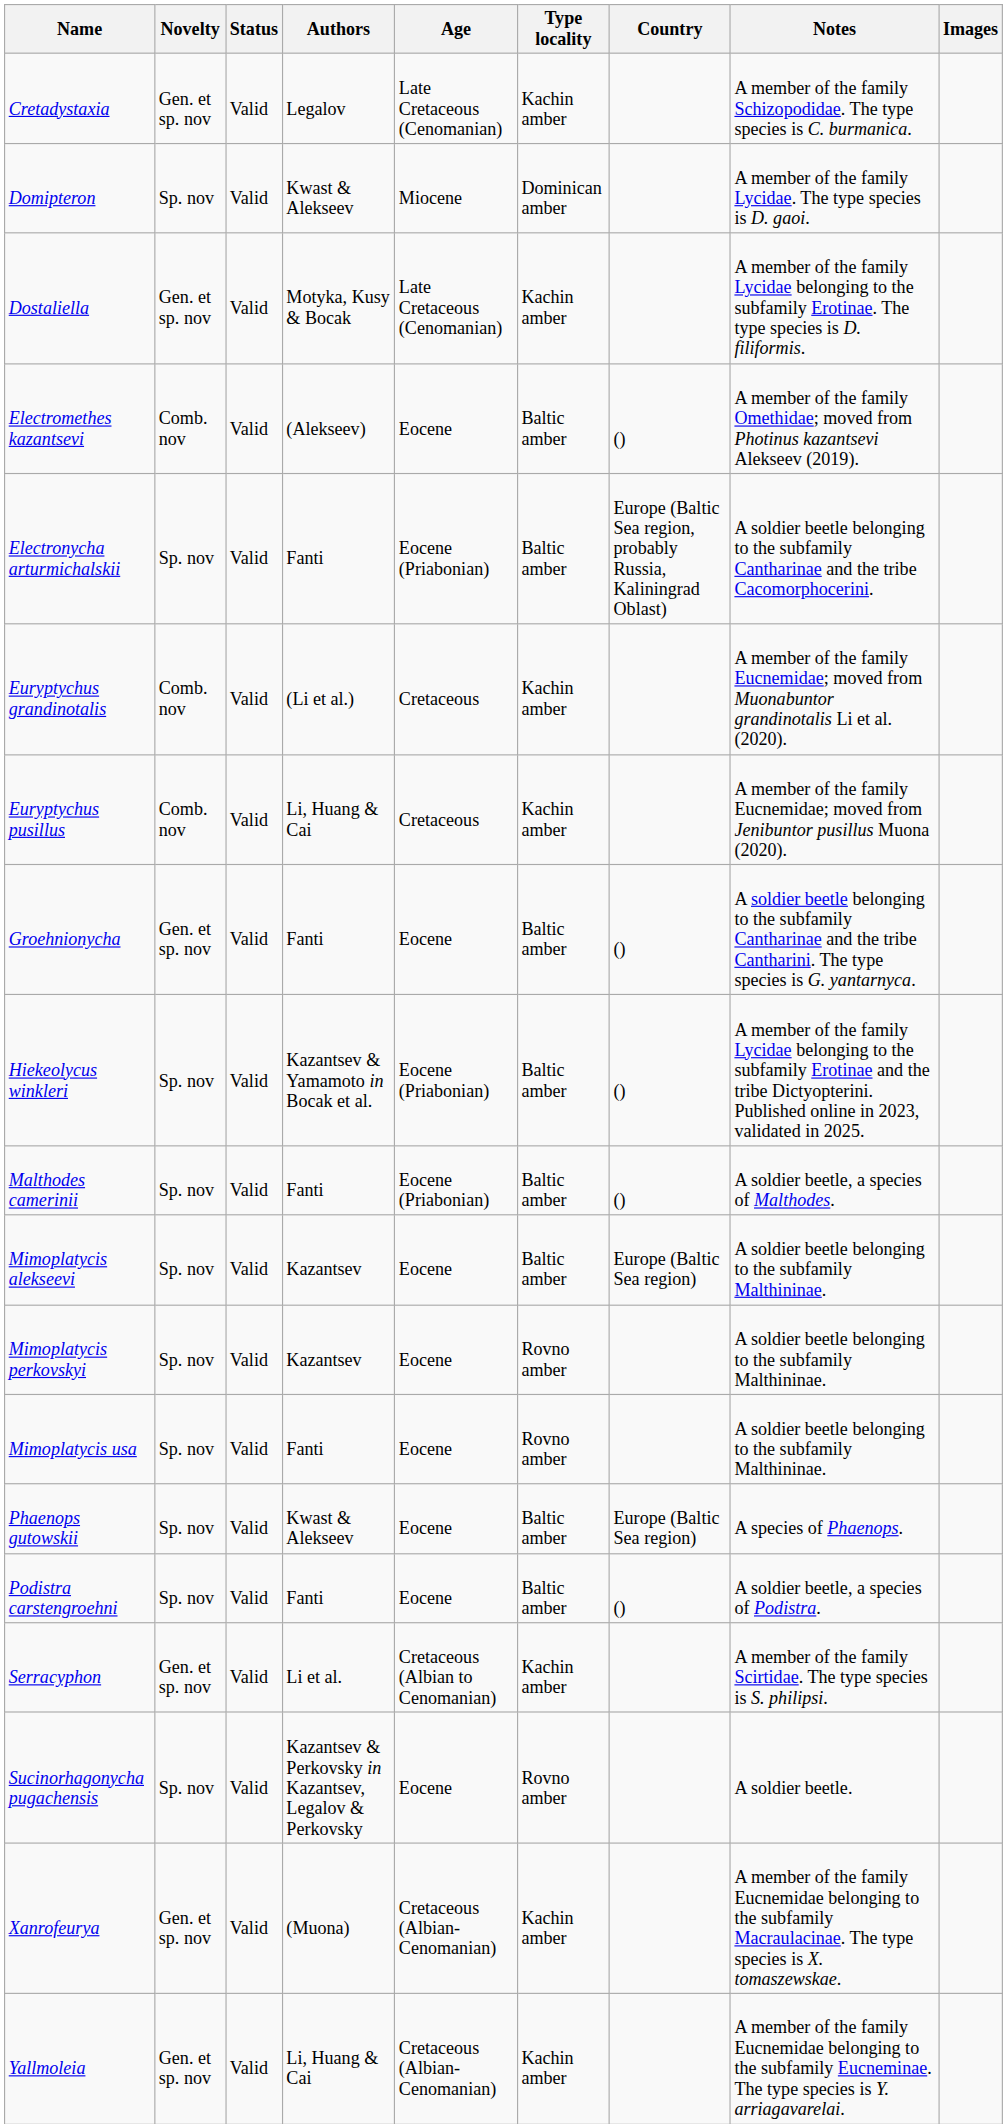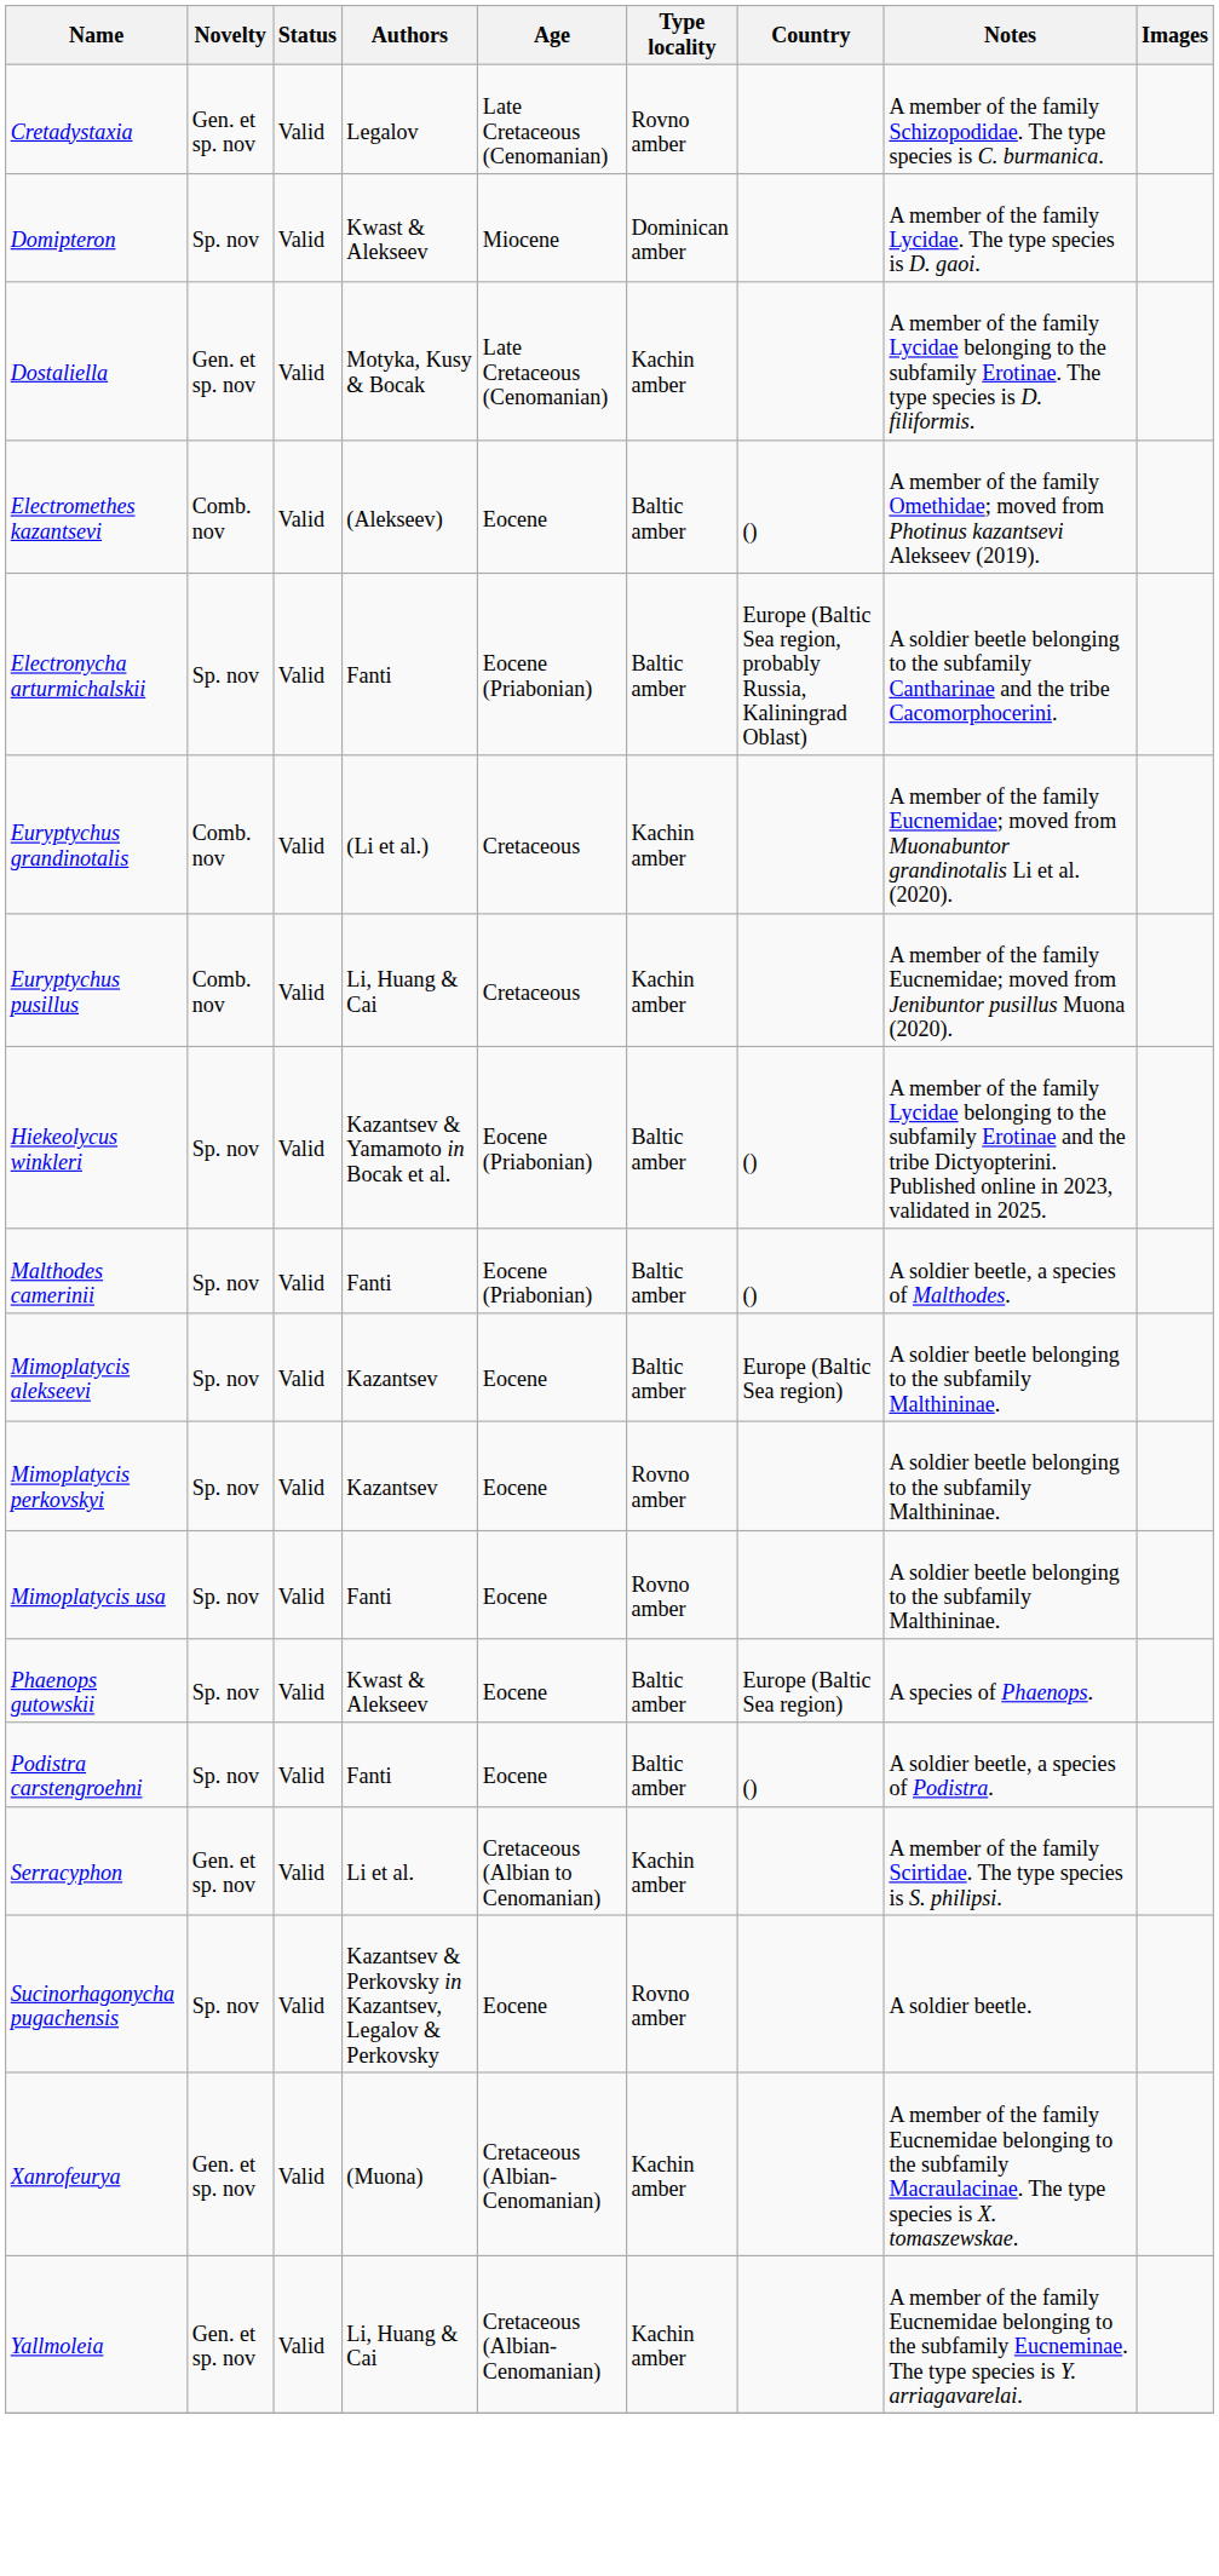 <table class="wikitable sortable" align="center" width="100%">
 <tr>
 <th>Name</th>
 <th>Novelty</th>
 <th>Status</th>
 <th>Authors</th>
 <th>Age</th>
 <th>Type locality</th>
 <th>Country</th>
 <th>Notes</th>
 <th>Images</th>
 </tr>
 <tr>
 <td><br><em><a href='#'>Cretadystaxia</a></em></td>
 <td><br>Gen. et sp. nov</td>
 <td><br>Valid</td>
 <td><br>Legalov</td>
 <td><br>Late Cretaceous (Cenomanian)</td>
-<td><br>Kachin amber</td>
+<td><br>Rovno amber</td>
 <td><br></td>
 <td><br>A member of the family <a href='#'>Schizopodidae</a>. The type species is <em>C. burmanica</em>.</td>
 <td></td>
 </tr>
 <tr>
 <td><br><em><a href='#'>Domipteron</a></em></td>
 <td><br>Sp. nov</td>
 <td><br>Valid</td>
 <td><br>Kwast & Alekseev</td>
 <td><br>Miocene</td>
 <td><br>Dominican amber</td>
 <td><br></td>
 <td><br>A member of the family <a href='#'>Lycidae</a>. The type species is <em>D. gaoi</em>.</td>
 <td></td>
 </tr>
 <tr>
 <td><br><em><a href='#'>Dostaliella</a></em></td>
 <td><br>Gen. et sp. nov</td>
 <td><br>Valid</td>
 <td><br>Motyka, Kusy & Bocak</td>
 <td><br>Late Cretaceous (Cenomanian)</td>
 <td><br>Kachin amber</td>
 <td><br></td>
 <td><br>A member of the family <a href='#'>Lycidae</a> belonging to the subfamily <a href='#'>Erotinae</a>. The type species is <em>D. filiformis</em>.</td>
 <td></td>
 </tr>
 <tr>
 <td><br><em><a href='#'>Electromethes kazantsevi</a></em></td>
 <td><br>Comb. nov</td>
 <td><br>Valid</td>
 <td><br>(Alekseev)</td>
 <td><br>Eocene</td>
 <td><br>Baltic amber</td>
 <td><br><br>()</td>
 <td><br>A member of the family <a href='#'>Omethidae</a>; moved from <em>Photinus kazantsevi</em> Alekseev (2019).</td>
 <td></td>
 </tr>
 <tr>
 <td><br><em><a href='#'>Electronycha arturmichalskii</a></em></td>
 <td><br>Sp. nov</td>
 <td><br>Valid</td>
 <td><br>Fanti</td>
 <td><br>Eocene (Priabonian)</td>
 <td><br>Baltic amber</td>
 <td><br>Europe (Baltic Sea region, probably Russia, Kaliningrad Oblast)</td>
 <td><br>A soldier beetle belonging to the subfamily <a href='#'>Cantharinae</a> and the tribe <a href='#'>Cacomorphocerini</a>.</td>
 <td></td>
 </tr>
 <tr>
 <td><br><em><a href='#'>Euryptychus grandinotalis</a></em></td>
 <td><br>Comb. nov</td>
 <td><br>Valid</td>
 <td><br>(Li et al.)</td>
 <td><br>Cretaceous</td>
 <td><br>Kachin amber</td>
 <td><br></td>
 <td><br>A member of the family <a href='#'>Eucnemidae</a>; moved from <em>Muonabuntor grandinotalis</em> Li et al. (2020).</td>
 <td></td>
 </tr>
 <tr>
 <td><br><em><a href='#'>Euryptychus pusillus</a></em></td>
 <td><br>Comb. nov</td>
 <td><br>Valid</td>
 <td><br>Li, Huang & Cai</td>
 <td><br>Cretaceous</td>
 <td><br>Kachin amber</td>
 <td><br></td>
 <td><br>A member of the family Eucnemidae; moved from <em>Jenibuntor pusillus</em> Muona (2020).</td>
-<td></td>
-</tr>
-<tr>
-<td><br><em><a href='#'>Groehnionycha</a></em></td>
-<td><br>Gen. et sp. nov</td>
-<td><br>Valid</td>
-<td><br>Fanti</td>
-<td><br>Eocene</td>
-<td><br>Baltic amber</td>
-<td><br><br>()</td>
-<td><br>A <a href='#'>soldier beetle</a> belonging to the subfamily <a href='#'>Cantharinae</a> and the tribe <a href='#'>Cantharini</a>. The type species is <em>G. yantarnyca</em>.</td>
 <td></td>
 </tr>
 <tr>
 <td><br><em><a href='#'>Hiekeolycus winkleri</a></em></td>
 <td><br>Sp. nov</td>
 <td><br>Valid</td>
 <td><br>Kazantsev & Yamamoto <em>in</em> Bocak et al.</td>
 <td><br>Eocene (Priabonian)</td>
 <td><br>Baltic amber</td>
 <td><br><br>()</td>
 <td><br>A member of the family <a href='#'>Lycidae</a> belonging to the subfamily <a href='#'>Erotinae</a> and the tribe Dictyopterini. Published online in 2023, validated in 2025.</td>
 <td></td>
 </tr>
 <tr>
 <td><br><em><a href='#'>Malthodes camerinii</a></em></td>
 <td><br>Sp. nov</td>
 <td><br>Valid</td>
 <td><br>Fanti</td>
 <td><br>Eocene (Priabonian)</td>
 <td><br>Baltic amber</td>
 <td><br><br>()</td>
 <td><br>A soldier beetle, a species of <em><a href='#'>Malthodes</a></em>.</td>
 <td></td>
 </tr>
 <tr>
 <td><br><em><a href='#'>Mimoplatycis alekseevi</a></em></td>
 <td><br>Sp. nov</td>
 <td><br>Valid</td>
 <td><br>Kazantsev</td>
 <td><br>Eocene</td>
 <td><br>Baltic amber</td>
 <td><br>Europe (Baltic Sea region)</td>
 <td><br>A soldier beetle belonging to the subfamily <a href='#'>Malthininae</a>.</td>
 <td></td>
 </tr>
 <tr>
 <td><br><em><a href='#'>Mimoplatycis perkovskyi</a></em></td>
 <td><br>Sp. nov</td>
 <td><br>Valid</td>
 <td><br>Kazantsev</td>
 <td><br>Eocene</td>
 <td><br>Rovno amber</td>
 <td><br></td>
 <td><br>A soldier beetle belonging to the subfamily Malthininae.</td>
 <td></td>
 </tr>
 <tr>
 <td><br><em><a href='#'>Mimoplatycis usa</a></em></td>
 <td><br>Sp. nov</td>
 <td><br>Valid</td>
 <td><br>Fanti</td>
 <td><br>Eocene</td>
 <td><br>Rovno amber</td>
 <td><br></td>
 <td><br>A soldier beetle belonging to the subfamily Malthininae.</td>
 <td></td>
 </tr>
 <tr>
 <td><br><em><a href='#'>Phaenops gutowskii</a></em></td>
 <td><br>Sp. nov</td>
 <td><br>Valid</td>
 <td><br>Kwast & Alekseev</td>
 <td><br>Eocene</td>
 <td><br>Baltic amber</td>
 <td><br>Europe (Baltic Sea region)</td>
 <td><br>A species of <em><a href='#'>Phaenops</a></em>.</td>
 <td></td>
 </tr>
 <tr>
 <td><br><em><a href='#'>Podistra carstengroehni</a></em></td>
 <td><br>Sp. nov</td>
 <td><br>Valid</td>
 <td><br>Fanti</td>
 <td><br>Eocene</td>
 <td><br>Baltic amber</td>
 <td><br><br>()</td>
 <td><br>A soldier beetle, a species of <em><a href='#'>Podistra</a></em>.</td>
 <td></td>
 </tr>
 <tr>
 <td><br><em><a href='#'>Serracyphon</a></em></td>
 <td><br>Gen. et sp. nov</td>
 <td><br>Valid</td>
 <td><br>Li et al.</td>
 <td><br>Cretaceous (Albian to Cenomanian)</td>
 <td><br>Kachin amber</td>
 <td><br></td>
 <td><br>A member of the family <a href='#'>Scirtidae</a>. The type species is <em>S. philipsi</em>.</td>
 <td></td>
 </tr>
 <tr>
 <td><br><em><a href='#'>Sucinorhagonycha pugachensis</a></em></td>
 <td><br>Sp. nov</td>
 <td><br>Valid</td>
 <td><br>Kazantsev & Perkovsky <em>in</em> Kazantsev, Legalov & Perkovsky</td>
 <td><br>Eocene</td>
 <td><br>Rovno amber</td>
 <td><br></td>
 <td><br>A soldier beetle.</td>
 <td></td>
 </tr>
 <tr>
 <td><br><em><a href='#'>Xanrofeurya</a></em></td>
 <td><br>Gen. et sp. nov</td>
 <td><br>Valid</td>
 <td><br>(Muona)</td>
 <td><br>Cretaceous (Albian-Cenomanian)</td>
 <td><br>Kachin amber</td>
 <td><br></td>
 <td><br>A member of the family Eucnemidae belonging to the subfamily <a href='#'>Macraulacinae</a>. The type species is <em>X. tomaszewskae</em>.</td>
 <td></td>
 </tr>
 <tr>
 <td><br><em><a href='#'>Yallmoleia</a></em></td>
 <td><br>Gen. et sp. nov</td>
 <td><br>Valid</td>
 <td><br>Li, Huang & Cai</td>
 <td><br>Cretaceous (Albian-Cenomanian)</td>
 <td><br>Kachin amber</td>
 <td><br></td>
 <td><br>A member of the family Eucnemidae belonging to the subfamily <a href='#'>Eucneminae</a>. The type species is <em>Y. arriagavarelai</em>.</td>
 <td></td>
 </tr>
 <tr>
 </tr>
 </table>
